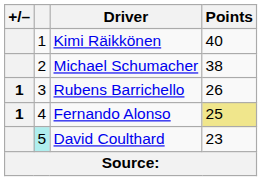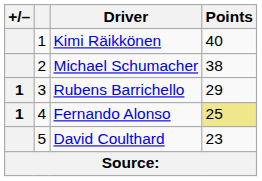 <table class="wikitable" style="font-size: 85%;">
 <tr>
 <th scope="col">+/–</th>
 <th scope="col"></th>
 <th scope="col">Driver</th>
 <th scope="col">Points</th>
 </tr>
 <tr>
 <th scope="row"></th>
 <td align="center">1</td>
 <td> <a href='#'>Kimi Räikkönen</a></td>
 <td>40</td>
 </tr>
 <tr>
 <th scope="row"></th>
 <td align="center">2</td>
 <td> <a href='#'>Michael Schumacher</a></td>
 <td>38</td>
 </tr>
 <tr>
 <th scope="row"> 1</th>
 <td align="center">3</td>
 <td> <a href='#'>Rubens Barrichello</a></td>
-<td>26</td>
+<td>29</td>
 </tr>
 <tr>
 <th scope="row"> 1</th>
 <td align="center">4</td>
 <td> <a href='#'>Fernando Alonso</a></td>
 <td style="background: khaki;">25</td>
 </tr>
 <tr>
 <th scope="row"></th>
-<td align="center" style="background: paleturquoise;">5</td>
+<td align="center">5</td>
 <td> <a href='#'>David Coulthard</a></td>
 <td>23</td>
 </tr>
 <tr>
 <th colspan=4>Source:</th>
 </tr>
 </table>
